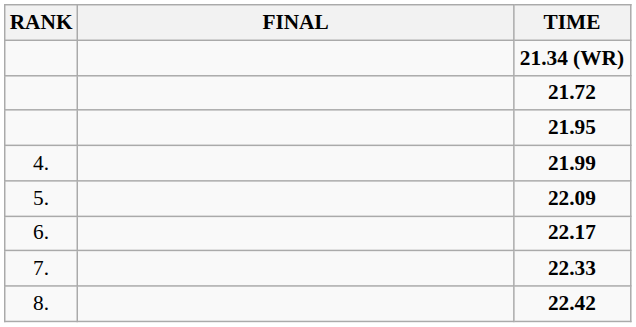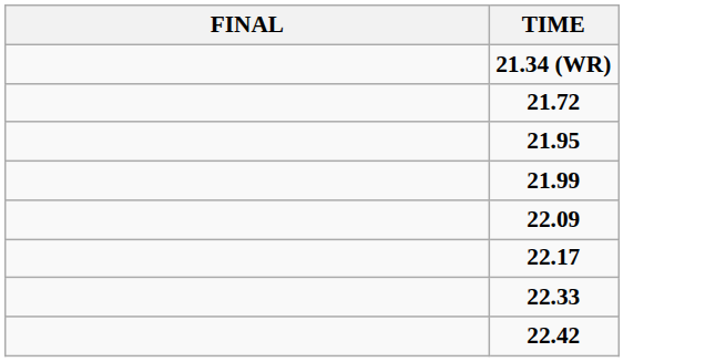 <table class="wikitable" style="border-collapse: collapse; font-size: 90%;">
 <tr>
-<th>RANK</th>
 <th style="width: 20em">FINAL</th>
 <th style="width: 5em">TIME</th>
 </tr>
 <tr>
-<td align="center"></td>
 <td></td>
 <td align="center"><strong>21.34 (WR)</strong></td>
 </tr>
 <tr>
-<td align="center"></td>
 <td></td>
 <td align="center"><strong>21.72</strong></td>
 </tr>
 <tr>
-<td align="center"></td>
 <td></td>
 <td align="center"><strong>21.95</strong></td>
 </tr>
 <tr>
-<td align="center">4.</td>
 <td></td>
 <td align="center"><strong>21.99</strong></td>
 </tr>
 <tr>
-<td align="center">5.</td>
 <td></td>
 <td align="center"><strong>22.09</strong></td>
 </tr>
 <tr>
-<td align="center">6.</td>
 <td></td>
 <td align="center"><strong>22.17</strong></td>
 </tr>
 <tr>
-<td align="center">7.</td>
 <td></td>
 <td align="center"><strong>22.33</strong></td>
 </tr>
 <tr>
-<td align="center">8.</td>
 <td></td>
 <td align="center"><strong>22.42</strong></td>
 </tr>
 </table>
